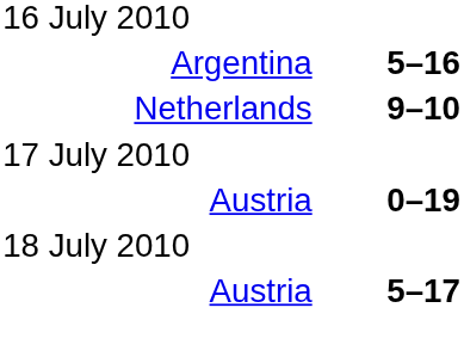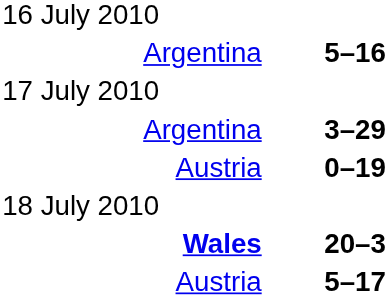 <table>
 <tr>
 <th width=150></th>
 <th width=100></th>
 <th width=150></th>
 </tr>
 <tr>
 <td>16 July 2010</td>
 </tr>
 <tr>
 <td align=right><a href='#'>Argentina</a> </td>
 <td align=center><strong>5–16</strong></td>
 <td><strong></strong></td>
 </tr>
 <tr>
-<td align=right><a href='#'>Netherlands</a> </td>
-<td align=center><strong>9–10</strong></td>
-<td><strong></strong></td>
+<td>17 July 2010</td>
 </tr>
 <tr>
-<td>17 July 2010</td>
+<td align=right><a href='#'>Argentina</a> </td>
+<td align=center><strong>3–29</strong></td>
+<td><strong></strong></td>
 </tr>
 <tr>
 <td align=right><a href='#'>Austria</a> </td>
 <td align=center><strong>0–19</strong></td>
 <td><strong></strong></td>
 </tr>
 <tr>
 <td>18 July 2010</td>
 </tr>
 <tr>
+<td align=right><strong><a href='#'>Wales</a> </strong></td>
+<td align=center><strong>20–3</strong></td>
+<td></td>
+</tr>
+<tr>
 <td align=right><a href='#'>Austria</a> </td>
 <td align=center><strong>5–17</strong></td>
 <td><strong></strong></td>
 </tr>
 </table>
